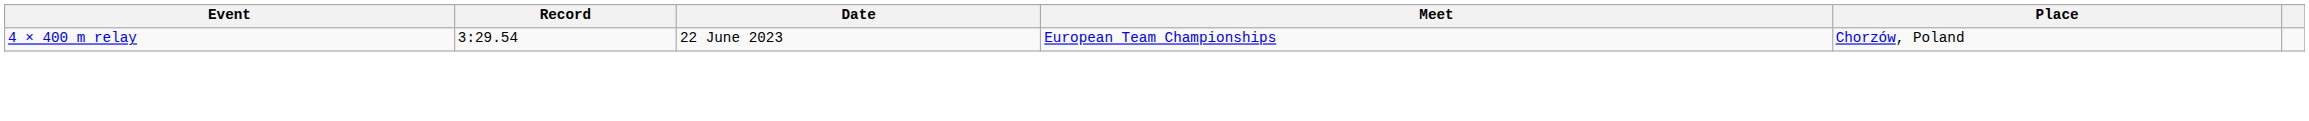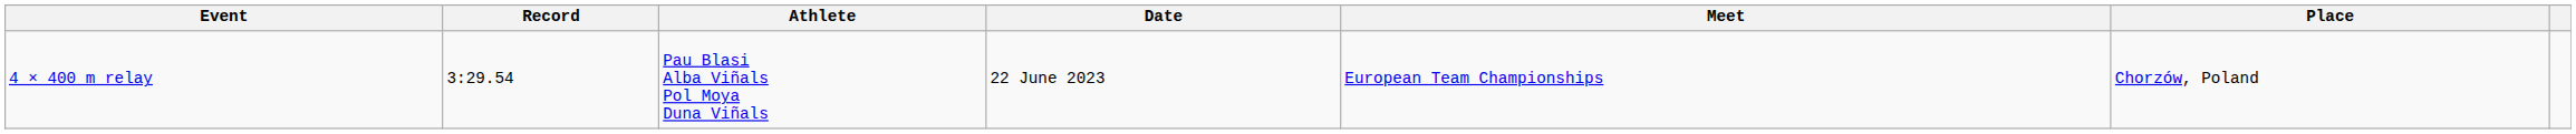 <table class="wikitable" style="font-size:95%; width: 100%;">
 <tr>
 <th>Event</th>
 <th>Record</th>
+<th>Athlete</th>
 <th>Date</th>
 <th>Meet</th>
 <th>Place</th>
 <th></th>
 </tr>
 <tr>
 <td><a href='#'>4 × 400 m relay</a></td>
 <td>3:29.54</td>
+<td><br><a href='#'>Pau Blasi</a><br><a href='#'>Alba Viñals</a><br><a href='#'>Pol Moya</a><br><a href='#'>Duna Viñals</a></td>
 <td>22 June 2023</td>
 <td><a href='#'>European Team Championships</a></td>
 <td><a href='#'>Chorzów</a>, Poland</td>
 <td></td>
 </tr>
 </table>
